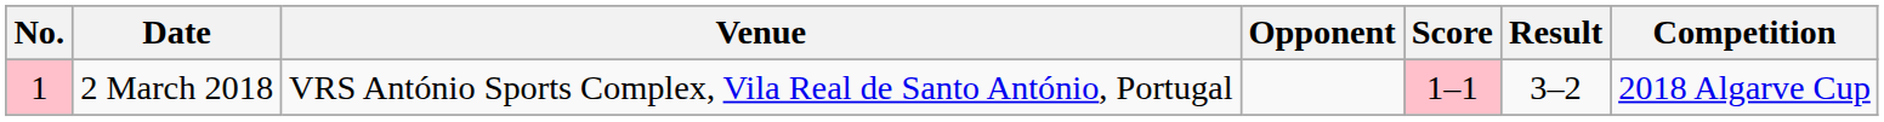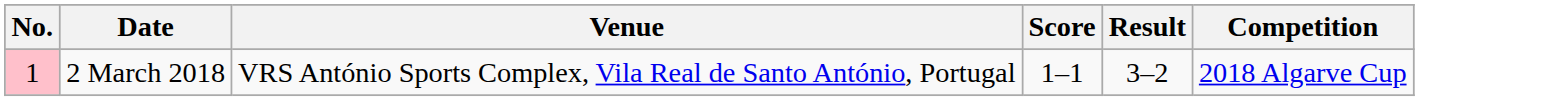 <table class="wikitable sortable">
 <tr>
 <th scope="col">No.</th>
 <th scope="col">Date</th>
 <th scope="col">Venue</th>
-<th scope="col">Opponent</th>
 <th scope="col">Score</th>
 <th scope="col">Result</th>
 <th scope="col">Competition</th>
 </tr>
 <tr>
 <td align="center" style="background: pink;">1</td>
 <td>2 March 2018</td>
 <td>VRS António Sports Complex, <a href='#'>Vila Real de Santo António</a>, Portugal</td>
-<td></td>
-<td align="center" style="background: pink;">1–1</td>
+<td align="center">1–1</td>
 <td align="center">3–2</td>
 <td><a href='#'>2018 Algarve Cup</a></td>
 </tr>
 </table>
